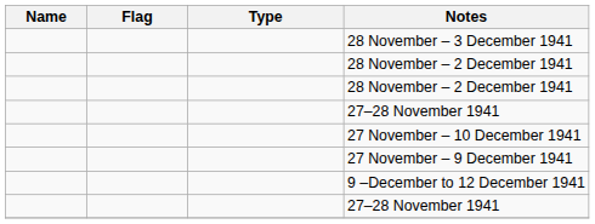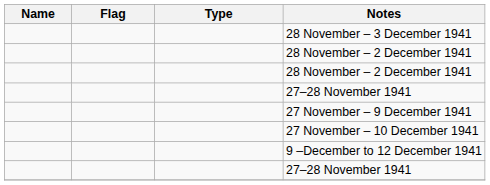 <table class="wikitable sortable">
 <tr>
 <th scope="col" width="80px">Name</th>
 <th scope="col" width="100px">Flag</th>
 <th scope="col" width="160px">Type</th>
 <th>Notes</th>
 </tr>
 <tr>
 <td></td>
 <td></td>
 <td></td>
 <td>28 November – 3 December 1941</td>
 </tr>
 <tr>
 <td></td>
 <td></td>
 <td></td>
 <td>28 November – 2 December 1941</td>
 </tr>
 <tr>
 <td></td>
 <td></td>
 <td></td>
 <td>28 November – 2 December 1941</td>
 </tr>
 <tr>
 <td></td>
 <td></td>
 <td></td>
 <td>27–28 November 1941</td>
 </tr>
 <tr>
 <td></td>
 <td></td>
 <td></td>
-<td>27 November – 10 December 1941</td>
+<td>27 November – 9 December 1941</td>
 </tr>
 <tr>
 <td></td>
 <td></td>
 <td></td>
-<td>27 November – 9 December 1941</td>
+<td>27 November – 10 December 1941</td>
 </tr>
 <tr>
 <td></td>
 <td></td>
 <td></td>
 <td>9 –December to 12 December 1941</td>
 </tr>
 <tr>
 <td></td>
 <td></td>
 <td></td>
 <td>27–28 November 1941</td>
 </tr>
 <tr>
 </tr>
 </table>
